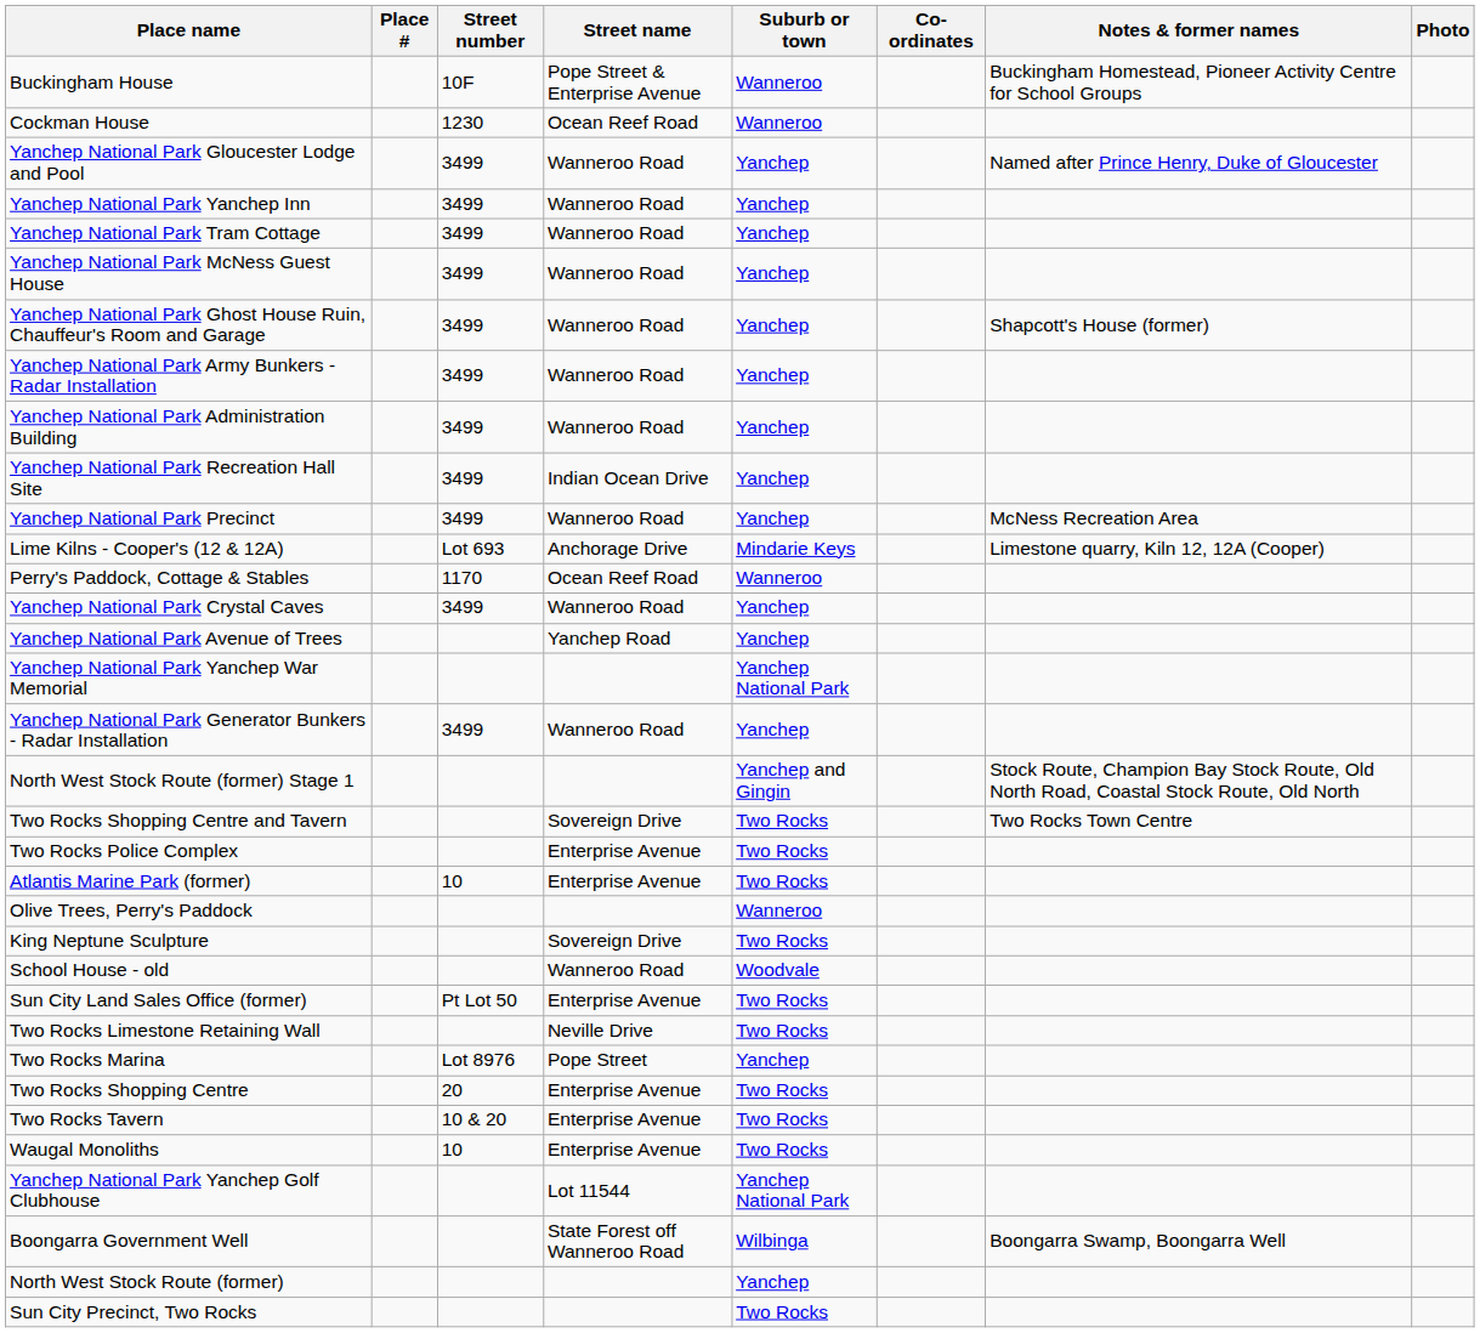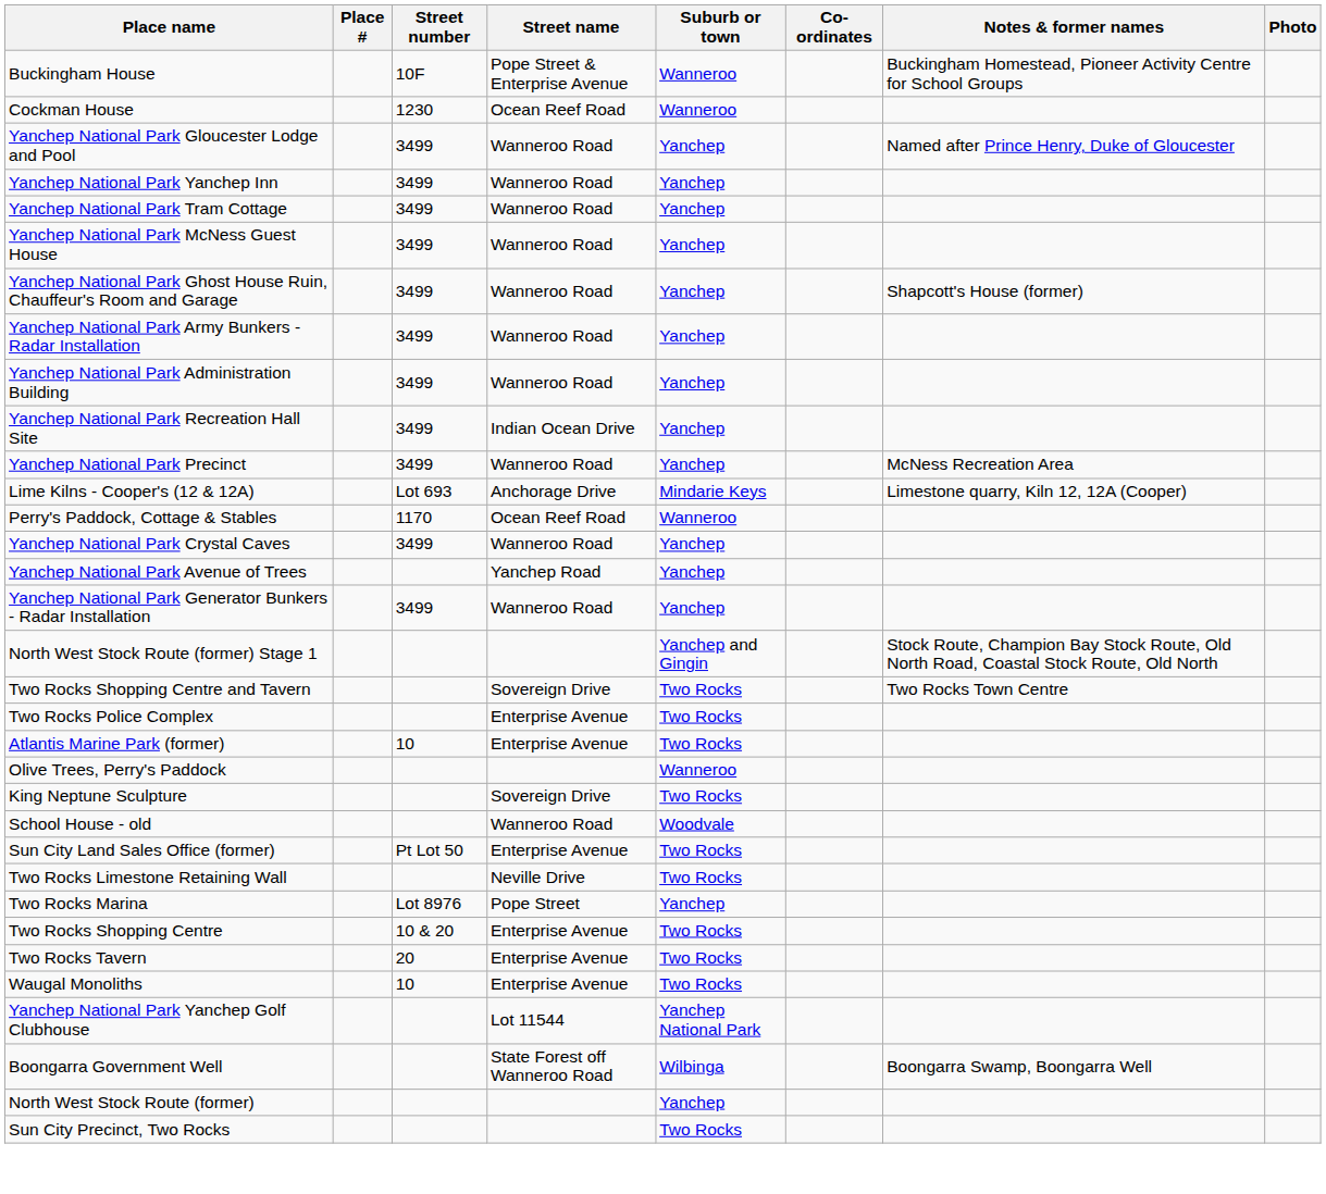 <table class="wikitable sortable">
 <tr>
 <th>Place name</th>
 <th>Place #</th>
 <th>Street number</th>
 <th>Street name</th>
 <th>Suburb or town</th>
 <th>Co-ordinates</th>
 <th class="unsortable">Notes & former names</th>
 <th class="unsortable">Photo</th>
 </tr>
 <tr>
 <td>Buckingham House</td>
 <td></td>
 <td>10F</td>
 <td>Pope Street & Enterprise Avenue</td>
 <td><a href='#'>Wanneroo</a></td>
 <td></td>
 <td>Buckingham Homestead, Pioneer Activity Centre for School Groups</td>
 <td></td>
 </tr>
 <tr>
 <td>Cockman House</td>
 <td></td>
 <td>1230</td>
 <td>Ocean Reef Road</td>
 <td><a href='#'>Wanneroo</a></td>
 <td></td>
 <td></td>
 <td></td>
 </tr>
 <tr>
 <td><a href='#'>Yanchep National Park</a> Gloucester Lodge and Pool</td>
 <td></td>
 <td>3499</td>
 <td>Wanneroo Road</td>
 <td><a href='#'>Yanchep</a></td>
 <td></td>
 <td>Named after <a href='#'>Prince Henry, Duke of Gloucester</a></td>
 <td></td>
 </tr>
 <tr>
 <td><a href='#'>Yanchep National Park</a> Yanchep Inn</td>
 <td></td>
 <td>3499</td>
 <td>Wanneroo Road</td>
 <td><a href='#'>Yanchep</a></td>
 <td></td>
 <td></td>
 <td></td>
 </tr>
 <tr>
 <td><a href='#'>Yanchep National Park</a> Tram Cottage</td>
 <td></td>
 <td>3499</td>
 <td>Wanneroo Road</td>
 <td><a href='#'>Yanchep</a></td>
 <td></td>
 <td></td>
 <td></td>
 </tr>
 <tr>
 <td><a href='#'>Yanchep National Park</a> McNess Guest House</td>
 <td></td>
 <td>3499</td>
 <td>Wanneroo Road</td>
 <td><a href='#'>Yanchep</a></td>
 <td></td>
 <td></td>
 <td></td>
 </tr>
 <tr>
 <td><a href='#'>Yanchep National Park</a> Ghost House Ruin,  Chauffeur's Room and Garage</td>
 <td></td>
 <td>3499</td>
 <td>Wanneroo Road</td>
 <td><a href='#'>Yanchep</a></td>
 <td></td>
 <td>Shapcott's House (former)</td>
 <td></td>
 </tr>
 <tr>
 <td><a href='#'>Yanchep National Park</a> Army Bunkers - <a href='#'>Radar Installation</a></td>
 <td></td>
 <td>3499</td>
 <td>Wanneroo Road</td>
 <td><a href='#'>Yanchep</a></td>
 <td></td>
 <td></td>
 <td></td>
 </tr>
 <tr>
 <td><a href='#'>Yanchep National Park</a> Administration Building</td>
 <td></td>
 <td>3499</td>
 <td>Wanneroo Road</td>
 <td><a href='#'>Yanchep</a></td>
 <td></td>
 <td></td>
 <td></td>
 </tr>
 <tr>
 <td><a href='#'>Yanchep National Park</a> Recreation Hall Site</td>
 <td></td>
 <td>3499</td>
 <td>Indian Ocean Drive</td>
 <td><a href='#'>Yanchep</a></td>
 <td></td>
 <td></td>
 <td></td>
 </tr>
 <tr>
 <td><a href='#'>Yanchep National Park</a> Precinct</td>
 <td></td>
 <td>3499</td>
 <td>Wanneroo Road</td>
 <td><a href='#'>Yanchep</a></td>
 <td></td>
 <td>McNess Recreation Area</td>
 <td></td>
 </tr>
 <tr>
 <td>Lime Kilns - Cooper's (12 & 12A)</td>
 <td></td>
 <td>Lot 693</td>
 <td>Anchorage Drive</td>
 <td><a href='#'>Mindarie Keys</a></td>
 <td></td>
 <td>Limestone quarry, Kiln 12, 12A (Cooper)</td>
 <td></td>
 </tr>
 <tr>
 <td>Perry's Paddock, Cottage & Stables</td>
 <td></td>
 <td>1170</td>
 <td>Ocean Reef Road</td>
 <td><a href='#'>Wanneroo</a></td>
 <td></td>
 <td></td>
 <td></td>
 </tr>
 <tr>
 <td><a href='#'>Yanchep National Park</a> Crystal Caves</td>
 <td></td>
 <td>3499</td>
 <td>Wanneroo Road</td>
 <td><a href='#'>Yanchep</a></td>
 <td></td>
 <td></td>
 <td></td>
 </tr>
 <tr>
 <td><a href='#'>Yanchep National Park</a> Avenue of Trees</td>
 <td></td>
 <td></td>
 <td>Yanchep Road</td>
 <td><a href='#'>Yanchep</a></td>
 <td></td>
 <td></td>
 <td></td>
 </tr>
 <tr>
-<td><a href='#'>Yanchep National Park</a> Yanchep War Memorial</td>
-<td></td>
-<td></td>
-<td></td>
-<td><a href='#'>Yanchep National Park</a></td>
-<td></td>
-<td></td>
-<td></td>
-</tr>
-<tr>
 <td><a href='#'>Yanchep National Park</a> Generator Bunkers - Radar Installation</td>
 <td></td>
 <td>3499</td>
 <td>Wanneroo Road</td>
 <td><a href='#'>Yanchep</a></td>
 <td></td>
 <td></td>
 <td></td>
 </tr>
 <tr>
 <td>North West Stock Route (former) Stage 1</td>
 <td></td>
 <td></td>
 <td></td>
 <td><a href='#'>Yanchep</a> and <a href='#'>Gingin</a></td>
 <td></td>
 <td>Stock Route, Champion Bay Stock Route, Old North Road, Coastal Stock Route, Old North</td>
 <td></td>
 </tr>
 <tr>
 <td>Two Rocks Shopping Centre and Tavern</td>
 <td></td>
 <td></td>
 <td>Sovereign Drive</td>
 <td><a href='#'>Two Rocks</a></td>
 <td></td>
 <td>Two Rocks Town Centre</td>
 <td></td>
 </tr>
 <tr>
 <td>Two Rocks Police Complex</td>
 <td></td>
 <td></td>
 <td>Enterprise Avenue</td>
 <td><a href='#'>Two Rocks</a></td>
 <td></td>
 <td></td>
 <td></td>
 </tr>
 <tr>
 <td><a href='#'>Atlantis Marine Park</a> (former)</td>
 <td></td>
 <td>10</td>
 <td>Enterprise Avenue</td>
 <td><a href='#'>Two Rocks</a></td>
 <td></td>
 <td></td>
 <td></td>
 </tr>
 <tr>
 <td>Olive Trees, Perry's Paddock</td>
 <td></td>
 <td></td>
 <td></td>
 <td><a href='#'>Wanneroo</a></td>
 <td></td>
 <td></td>
 <td></td>
 </tr>
 <tr>
 <td>King Neptune Sculpture</td>
 <td></td>
 <td></td>
 <td>Sovereign Drive</td>
 <td><a href='#'>Two Rocks</a></td>
 <td></td>
 <td></td>
 <td></td>
 </tr>
 <tr>
 <td>School House - old</td>
 <td></td>
 <td></td>
 <td>Wanneroo Road</td>
 <td><a href='#'>Woodvale</a></td>
 <td></td>
 <td></td>
 <td></td>
 </tr>
 <tr>
 <td>Sun City Land Sales Office (former)</td>
 <td></td>
 <td>Pt Lot 50</td>
 <td>Enterprise Avenue</td>
 <td><a href='#'>Two Rocks</a></td>
 <td></td>
 <td></td>
 <td></td>
 </tr>
 <tr>
 <td>Two Rocks Limestone Retaining Wall</td>
 <td></td>
 <td></td>
 <td>Neville Drive</td>
 <td><a href='#'>Two Rocks</a></td>
 <td></td>
 <td></td>
 <td></td>
 </tr>
 <tr>
 <td>Two Rocks Marina</td>
 <td></td>
 <td>Lot 8976</td>
 <td>Pope Street</td>
 <td><a href='#'>Yanchep</a></td>
 <td></td>
 <td></td>
 <td></td>
 </tr>
 <tr>
 <td>Two Rocks Shopping Centre</td>
 <td></td>
-<td>20</td>
+<td>10 & 20</td>
 <td>Enterprise Avenue</td>
 <td><a href='#'>Two Rocks</a></td>
 <td></td>
 <td></td>
 <td></td>
 </tr>
 <tr>
 <td>Two Rocks Tavern</td>
 <td></td>
-<td>10 & 20</td>
+<td>20</td>
 <td>Enterprise Avenue</td>
 <td><a href='#'>Two Rocks</a></td>
 <td></td>
 <td></td>
 <td></td>
 </tr>
 <tr>
 <td>Waugal Monoliths</td>
 <td></td>
 <td>10</td>
 <td>Enterprise Avenue</td>
 <td><a href='#'>Two Rocks</a></td>
 <td></td>
 <td></td>
 <td></td>
 </tr>
 <tr>
 <td><a href='#'>Yanchep National Park</a> Yanchep Golf Clubhouse</td>
 <td></td>
 <td></td>
 <td>Lot 11544</td>
 <td><a href='#'>Yanchep National Park</a></td>
 <td></td>
 <td></td>
 <td></td>
 </tr>
 <tr>
 <td>Boongarra Government Well</td>
 <td></td>
 <td></td>
 <td>State Forest off Wanneroo Road</td>
 <td><a href='#'>Wilbinga</a></td>
 <td></td>
 <td>Boongarra Swamp, Boongarra Well</td>
 <td></td>
 </tr>
 <tr>
 <td>North West Stock Route (former)</td>
 <td></td>
 <td></td>
 <td></td>
 <td><a href='#'>Yanchep</a></td>
 <td></td>
 <td></td>
 <td></td>
 </tr>
 <tr>
 <td>Sun City Precinct, Two Rocks</td>
 <td></td>
 <td></td>
 <td></td>
 <td><a href='#'>Two Rocks</a></td>
 <td></td>
 <td></td>
 <td></td>
 </tr>
 </table>
